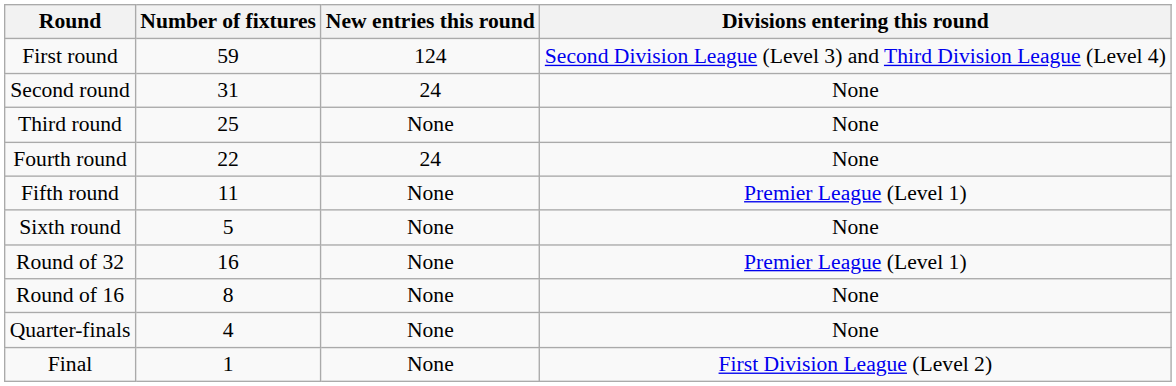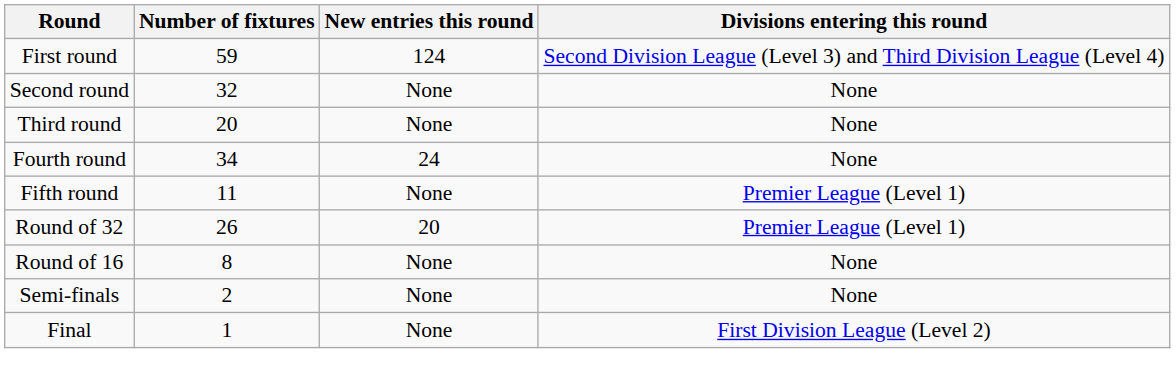 <table class="wikitable plainrowheaders" style="text-align:center">
 <tr>
 <th scope="col">Round</th>
 <th scope="col">Number of fixtures</th>
 <th scope="col">New entries this round</th>
 <th scope="col">Divisions entering this round</th>
 </tr>
 <tr>
 <td>First round</td>
 <td>59</td>
 <td>124</td>
 <td><a href='#'>Second Division League</a> (Level 3) and <a href='#'>Third Division League</a> (Level 4)</td>
 </tr>
 <tr>
 <td>Second round</td>
-<td>31</td>
-<td>24</td>
+<td>32</td>
+<td>None</td>
 <td>None</td>
 </tr>
 <tr>
 <td>Third round</td>
-<td>25</td>
+<td>20</td>
 <td>None</td>
 <td>None</td>
 </tr>
 <tr>
 <td>Fourth round</td>
-<td>22</td>
+<td>34</td>
 <td>24</td>
 <td>None</td>
 </tr>
 <tr>
 <td>Fifth round</td>
 <td>11</td>
 <td>None</td>
 <td><a href='#'>Premier League</a> (Level 1)</td>
 </tr>
 <tr>
-<td>Sixth round</td>
-<td>5</td>
-<td>None</td>
-<td>None</td>
-</tr>
-<tr>
 <td>Round of 32</td>
-<td>16</td>
-<td>None</td>
+<td>26</td>
+<td>20</td>
 <td><a href='#'>Premier League</a> (Level 1)</td>
 </tr>
 <tr>
 <td>Round of 16</td>
 <td>8</td>
 <td>None</td>
 <td>None</td>
 </tr>
 <tr>
-<td>Quarter-finals</td>
-<td>4</td>
+<td>Semi-finals</td>
+<td>2</td>
 <td>None</td>
 <td>None</td>
 </tr>
 <tr>
 <td>Final</td>
 <td>1</td>
 <td>None</td>
 <td><a href='#'>First Division League</a> (Level 2)</td>
 </tr>
 </table>
